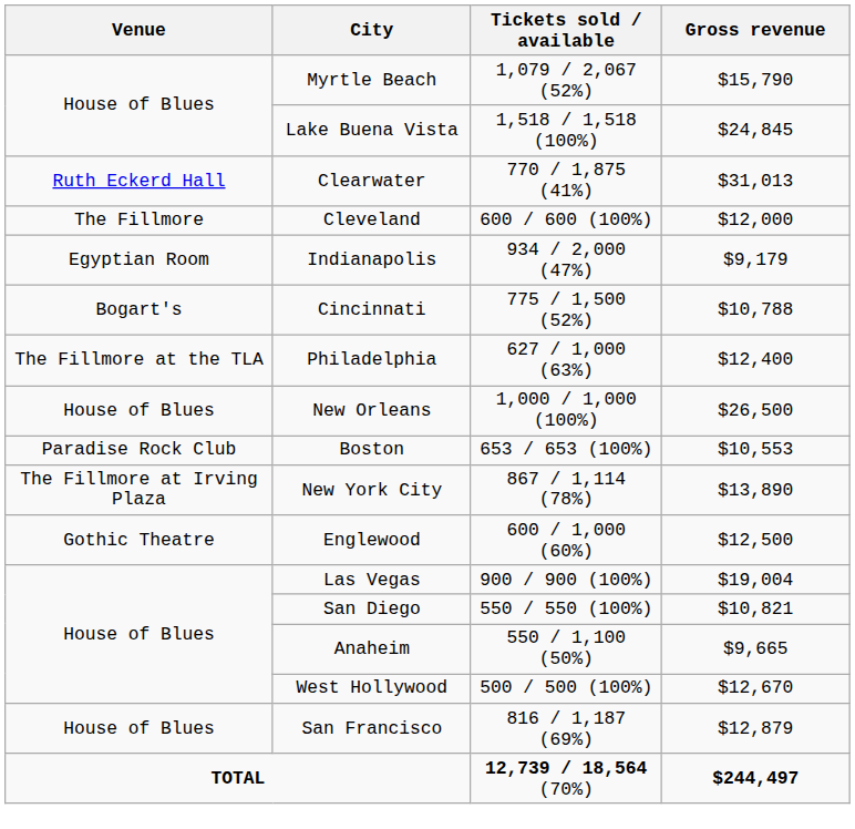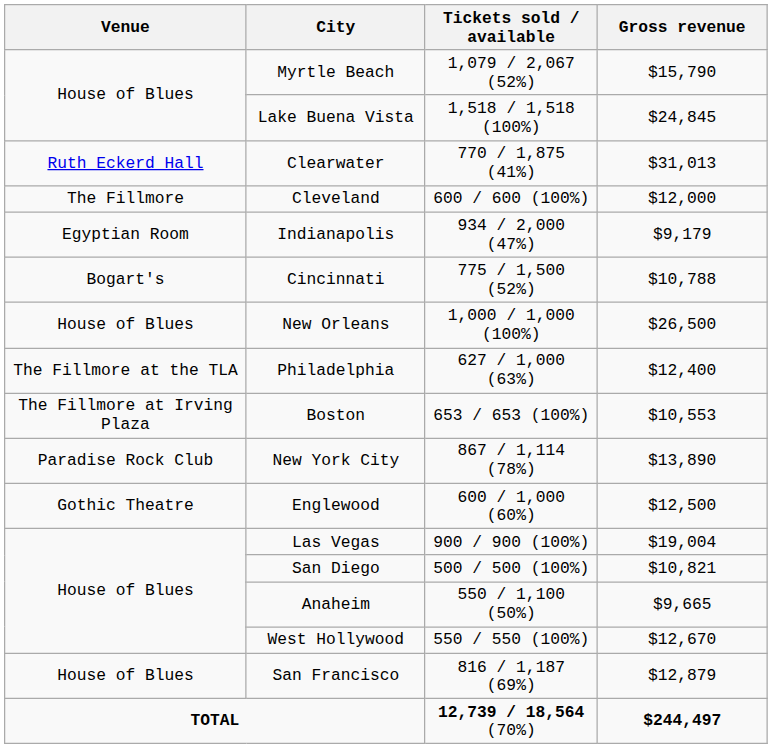 <table class="wikitable" style="text-align:center;">
 <tr>
 <th width="225">Venue</th>
 <th width="150">City</th>
 <th width="150">Tickets sold / available</th>
 <th width="150">Gross revenue</th>
 </tr>
 <tr>
 <td rowspan="2">House of Blues</td>
 <td>Myrtle Beach</td>
 <td>1,079 / 2,067 (52%)</td>
 <td>$15,790</td>
 </tr>
 <tr>
 <td>Lake Buena Vista</td>
 <td>1,518 / 1,518 (100%)</td>
 <td>$24,845</td>
 </tr>
 <tr>
 <td><a href='#'>Ruth Eckerd Hall</a></td>
 <td>Clearwater</td>
 <td>770 / 1,875 (41%)</td>
 <td>$31,013</td>
 </tr>
 <tr>
 <td>The Fillmore</td>
 <td>Cleveland</td>
 <td>600 / 600 (100%)</td>
 <td>$12,000</td>
 </tr>
 <tr>
 <td>Egyptian Room</td>
 <td>Indianapolis</td>
 <td>934 / 2,000 (47%)</td>
 <td>$9,179</td>
 </tr>
 <tr>
 <td>Bogart's</td>
 <td>Cincinnati</td>
 <td>775 / 1,500 (52%)</td>
 <td>$10,788</td>
 </tr>
 <tr>
+<td>House of Blues</td>
+<td>New Orleans</td>
+<td>1,000 / 1,000 (100%)</td>
+<td>$26,500</td>
+</tr>
+<tr>
 <td>The Fillmore at the TLA</td>
 <td>Philadelphia</td>
 <td>627 / 1,000 (63%)</td>
 <td>$12,400</td>
 </tr>
 <tr>
-<td>House of Blues</td>
-<td>New Orleans</td>
-<td>1,000 / 1,000 (100%)</td>
-<td>$26,500</td>
-</tr>
-<tr>
-<td>Paradise Rock Club</td>
+<td>The Fillmore at Irving Plaza</td>
 <td>Boston</td>
 <td>653 / 653 (100%)</td>
 <td>$10,553</td>
 </tr>
 <tr>
-<td>The Fillmore at Irving Plaza</td>
+<td>Paradise Rock Club</td>
 <td>New York City</td>
 <td>867 / 1,114 (78%)</td>
 <td>$13,890</td>
 </tr>
 <tr>
 <td>Gothic Theatre</td>
 <td>Englewood</td>
 <td>600 / 1,000 (60%)</td>
 <td>$12,500</td>
 </tr>
 <tr>
 <td rowspan="4">House of Blues</td>
 <td>Las Vegas</td>
 <td>900 / 900 (100%)</td>
 <td>$19,004</td>
 </tr>
 <tr>
 <td>San Diego</td>
-<td>550 / 550 (100%)</td>
+<td>500 / 500 (100%)</td>
 <td>$10,821</td>
 </tr>
 <tr>
 <td>Anaheim</td>
 <td>550 / 1,100 (50%)</td>
 <td>$9,665</td>
 </tr>
 <tr>
 <td>West Hollywood</td>
-<td>500 / 500 (100%)</td>
+<td>550 / 550 (100%)</td>
 <td>$12,670</td>
 </tr>
 <tr>
 <td>House of Blues</td>
 <td>San Francisco</td>
 <td>816 / 1,187 (69%)</td>
 <td>$12,879</td>
 </tr>
 <tr>
 <td colspan="2"><strong>TOTAL</strong></td>
 <td><strong>12,739 / 18,564</strong> (70%)</td>
 <td><strong>$244,497</strong></td>
 </tr>
 </table>
